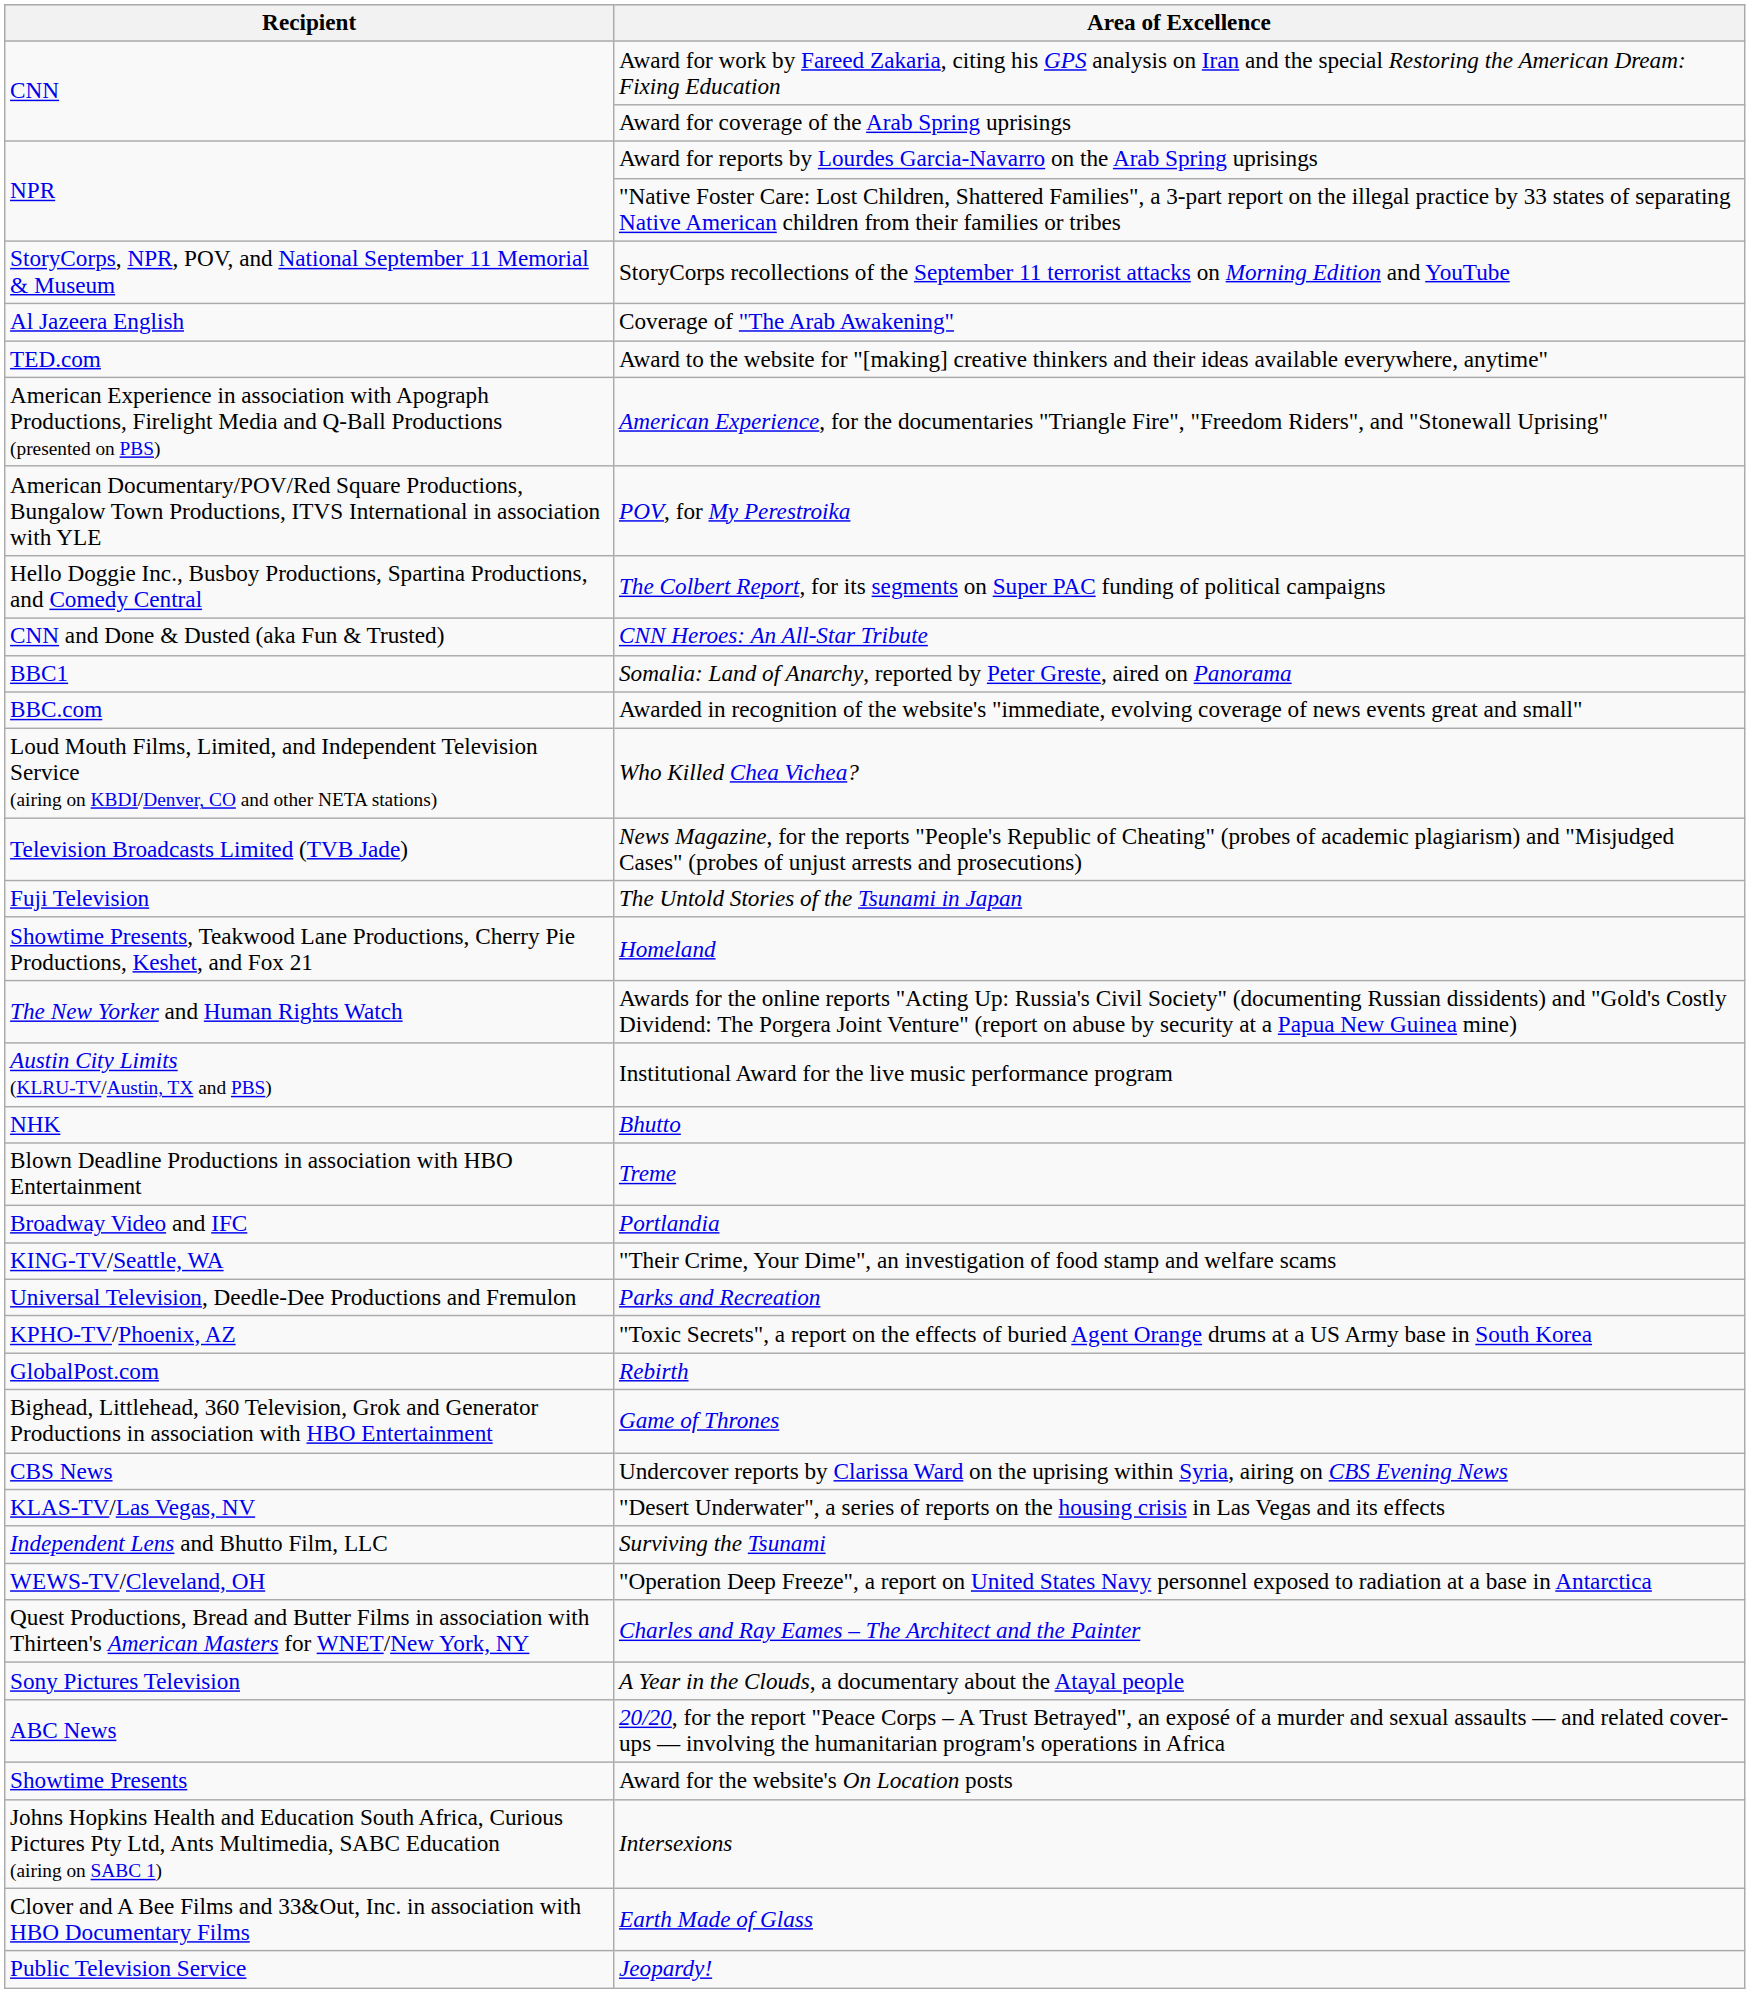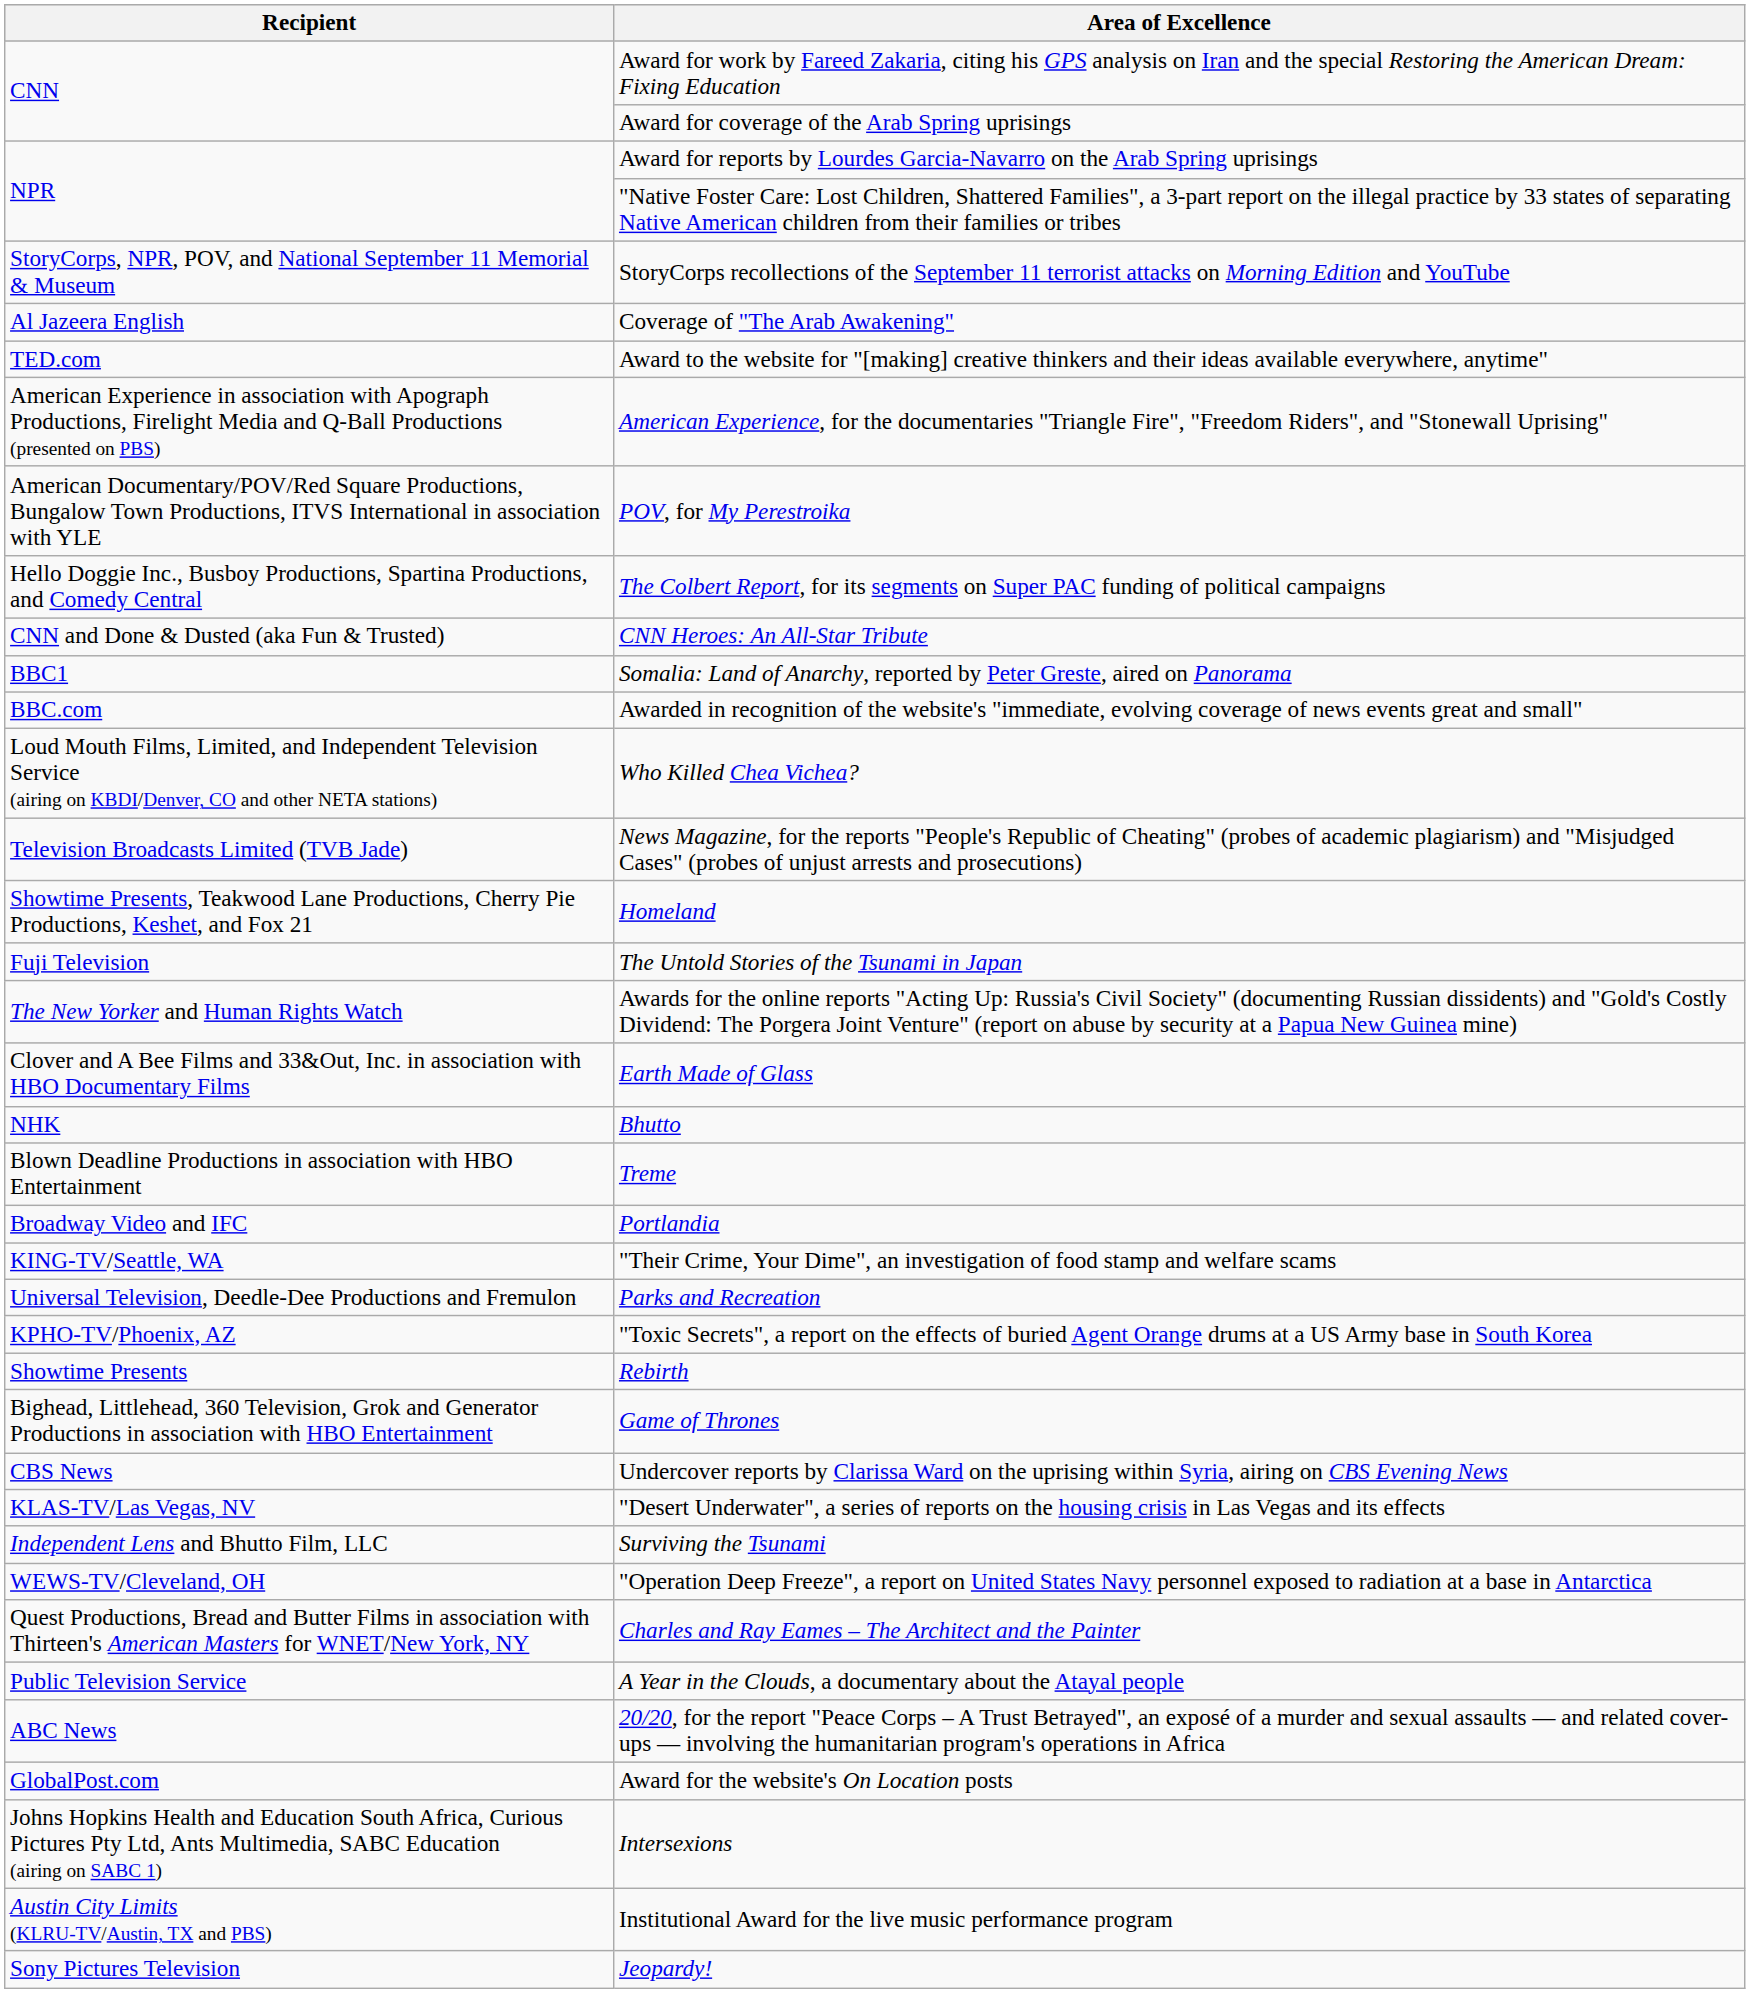 <table class="wikitable" style="width:95%">
 <tr style="background:#ccc;">
 <th style="width:35%;">Recipient</th>
 <th style="width:65%;">Area of Excellence</th>
 </tr>
 <tr>
 <td rowspan="2"><a href='#'>CNN</a></td>
 <td>Award for work by <a href='#'>Fareed Zakaria</a>, citing his <em><a href='#'>GPS</a></em> analysis on <a href='#'>Iran</a> and the special <em>Restoring the American Dream: Fixing Education</em></td>
 </tr>
 <tr>
 <td>Award for coverage of the <a href='#'>Arab Spring</a> uprisings</td>
 </tr>
 <tr>
 <td rowspan="2"><a href='#'>NPR</a></td>
 <td>Award for reports by <a href='#'>Lourdes Garcia-Navarro</a> on the <a href='#'>Arab Spring</a> uprisings</td>
 </tr>
 <tr>
 <td>"Native Foster Care: Lost Children, Shattered Families", a 3-part report on the illegal practice by 33 states of separating <a href='#'>Native American</a> children from their families or tribes</td>
 </tr>
 <tr>
 <td><a href='#'>StoryCorps</a>, <a href='#'>NPR</a>, POV, and <a href='#'>National September 11 Memorial & Museum</a></td>
 <td>StoryCorps recollections of the <a href='#'>September 11 terrorist attacks</a> on <em><a href='#'>Morning Edition</a></em> and <a href='#'>YouTube</a></td>
 </tr>
 <tr>
 <td><a href='#'>Al Jazeera English</a></td>
 <td>Coverage of <a href='#'>"The Arab Awakening"</a></td>
 </tr>
 <tr>
 <td><a href='#'>TED.com</a></td>
 <td>Award to the website for "[making] creative thinkers and their ideas available everywhere, anytime"</td>
 </tr>
 <tr>
 <td>American Experience in association with Apograph Productions, Firelight Media and Q-Ball Productions<br><small>(presented on <a href='#'>PBS</a>)</small></td>
 <td><em><a href='#'>American Experience</a></em>, for the documentaries "Triangle Fire", "Freedom Riders", and "Stonewall Uprising"</td>
 </tr>
 <tr>
 <td>American Documentary/POV/Red Square Productions, Bungalow Town Productions, ITVS International in association with YLE</td>
 <td><em><a href='#'>POV</a></em>, for <em><a href='#'>My Perestroika</a></em></td>
 </tr>
 <tr>
 <td>Hello Doggie Inc., Busboy Productions, Spartina Productions, and <a href='#'>Comedy Central</a></td>
 <td><em><a href='#'>The Colbert Report</a></em>, for its <a href='#'>segments</a> on <a href='#'>Super PAC</a> funding of political campaigns</td>
 </tr>
 <tr>
 <td><a href='#'>CNN</a> and Done & Dusted (aka Fun & Trusted)</td>
 <td><em><a href='#'>CNN Heroes: An All-Star Tribute</a></em></td>
 </tr>
 <tr>
 <td><a href='#'>BBC1</a></td>
 <td><em>Somalia: Land of Anarchy</em>, reported by <a href='#'>Peter Greste</a>, aired on <em><a href='#'>Panorama</a></em></td>
 </tr>
 <tr>
 <td><a href='#'>BBC.com</a></td>
 <td>Awarded in recognition of the website's "immediate, evolving coverage of news events great and small"</td>
 </tr>
 <tr>
 <td>Loud Mouth Films, Limited, and Independent Television Service<br><small>(airing on <a href='#'>KBDI</a>/<a href='#'>Denver, CO</a> and other NETA stations)</small></td>
 <td><em>Who Killed <a href='#'>Chea Vichea</a>?</em></td>
 </tr>
 <tr>
 <td><a href='#'>Television Broadcasts Limited</a> (<a href='#'>TVB Jade</a>)</td>
 <td><em>News Magazine</em>, for the reports "People's Republic of Cheating" (probes of academic plagiarism) and "Misjudged Cases" (probes of unjust arrests and prosecutions)</td>
 </tr>
 <tr>
+<td><a href='#'>Showtime Presents</a>, Teakwood Lane Productions, Cherry Pie Productions, <a href='#'>Keshet</a>, and Fox 21</td>
+<td><em><a href='#'>Homeland</a></em></td>
+</tr>
+<tr>
 <td><a href='#'>Fuji Television</a></td>
 <td><em>The Untold Stories of the <a href='#'>Tsunami in Japan</a></em></td>
-</tr>
-<tr>
-<td><a href='#'>Showtime Presents</a>, Teakwood Lane Productions, Cherry Pie Productions, <a href='#'>Keshet</a>, and Fox 21</td>
-<td><em><a href='#'>Homeland</a></em></td>
 </tr>
 <tr>
 <td><em><a href='#'>The New Yorker</a></em> and <a href='#'>Human Rights Watch</a></td>
 <td>Awards for the online reports "Acting Up: Russia's Civil Society" (documenting Russian dissidents) and "Gold's Costly Dividend: The Porgera Joint Venture" (report on abuse by security at a <a href='#'>Papua New Guinea</a> mine)</td>
 </tr>
 <tr>
-<td><em><a href='#'>Austin City Limits</a></em><br><small>(<a href='#'>KLRU-TV</a>/<a href='#'>Austin, TX</a> and <a href='#'>PBS</a>)</small></td>
-<td>Institutional Award for the live music performance program</td>
+<td>Clover and A Bee Films and 33&Out, Inc. in association with <a href='#'>HBO Documentary Films</a></td>
+<td><em><a href='#'>Earth Made of Glass</a></em></td>
 </tr>
 <tr>
 <td><a href='#'>NHK</a></td>
 <td><em><a href='#'>Bhutto</a></em></td>
 </tr>
 <tr>
 <td>Blown Deadline Productions in association with HBO Entertainment</td>
 <td><em><a href='#'>Treme</a></em></td>
 </tr>
 <tr>
 <td><a href='#'>Broadway Video</a> and <a href='#'>IFC</a></td>
 <td><em><a href='#'>Portlandia</a></em></td>
 </tr>
 <tr>
 <td><a href='#'>KING-TV</a>/<a href='#'>Seattle, WA</a></td>
 <td>"Their Crime, Your Dime", an investigation of food stamp and welfare scams</td>
 </tr>
 <tr>
 <td><a href='#'>Universal Television</a>, Deedle-Dee Productions and Fremulon</td>
 <td><em><a href='#'>Parks and Recreation</a></em></td>
 </tr>
 <tr>
 <td><a href='#'>KPHO-TV</a>/<a href='#'>Phoenix, AZ</a></td>
 <td>"Toxic Secrets", a report on the effects of buried <a href='#'>Agent Orange</a> drums at a US Army base in <a href='#'>South Korea</a></td>
 </tr>
 <tr>
-<td><a href='#'>GlobalPost.com</a></td>
+<td><a href='#'>Showtime Presents</a></td>
 <td><em><a href='#'>Rebirth</a></em></td>
 </tr>
 <tr>
 <td>Bighead, Littlehead, 360 Television, Grok and Generator Productions in association with <a href='#'>HBO Entertainment</a></td>
 <td><em><a href='#'>Game of Thrones</a></em></td>
 </tr>
 <tr>
 <td><a href='#'>CBS News</a></td>
 <td>Undercover reports by <a href='#'>Clarissa Ward</a> on the uprising within <a href='#'>Syria</a>, airing on <em><a href='#'>CBS Evening News</a></em></td>
 </tr>
 <tr>
 <td><a href='#'>KLAS-TV</a>/<a href='#'>Las Vegas, NV</a></td>
 <td>"Desert Underwater", a series of reports on the <a href='#'>housing crisis</a> in Las Vegas and its effects</td>
 </tr>
 <tr>
 <td><em><a href='#'>Independent Lens</a></em> and Bhutto Film, LLC</td>
 <td><em>Surviving the <a href='#'>Tsunami</a></em></td>
 </tr>
 <tr>
 <td><a href='#'>WEWS-TV</a>/<a href='#'>Cleveland, OH</a></td>
 <td>"Operation Deep Freeze", a report on <a href='#'>United States Navy</a> personnel exposed to radiation at a base in <a href='#'>Antarctica</a></td>
 </tr>
 <tr>
 <td>Quest Productions, Bread and Butter Films in association with Thirteen's <em><a href='#'>American Masters</a></em> for <a href='#'>WNET</a>/<a href='#'>New York, NY</a></td>
 <td><em><a href='#'>Charles and Ray Eames – The Architect and the Painter</a></em></td>
 </tr>
 <tr>
-<td><a href='#'>Sony Pictures Television</a></td>
+<td><a href='#'>Public Television Service</a></td>
 <td><em>A Year in the Clouds</em>, a documentary about the <a href='#'>Atayal people</a></td>
 </tr>
 <tr>
 <td><a href='#'>ABC News</a></td>
 <td><em><a href='#'>20/20</a></em>, for the report "Peace Corps – A Trust Betrayed", an exposé of a murder and sexual assaults — and related cover-ups — involving the humanitarian program's operations in Africa</td>
 </tr>
 <tr>
-<td><a href='#'>Showtime Presents</a></td>
+<td><a href='#'>GlobalPost.com</a></td>
 <td>Award for the website's <em>On Location</em> posts</td>
 </tr>
 <tr>
 <td>Johns Hopkins Health and Education South Africa, Curious Pictures Pty Ltd, Ants Multimedia, SABC Education<br><small>(airing on <a href='#'>SABC 1</a>)</small></td>
 <td><em>Intersexions</em></td>
 </tr>
 <tr>
-<td>Clover and A Bee Films and 33&Out, Inc. in association with <a href='#'>HBO Documentary Films</a></td>
-<td><em><a href='#'>Earth Made of Glass</a></em></td>
+<td><em><a href='#'>Austin City Limits</a></em><br><small>(<a href='#'>KLRU-TV</a>/<a href='#'>Austin, TX</a> and <a href='#'>PBS</a>)</small></td>
+<td>Institutional Award for the live music performance program</td>
 </tr>
 <tr>
-<td><a href='#'>Public Television Service</a></td>
+<td><a href='#'>Sony Pictures Television</a></td>
 <td><em><a href='#'>Jeopardy!</a></em></td>
 </tr>
 </table>
